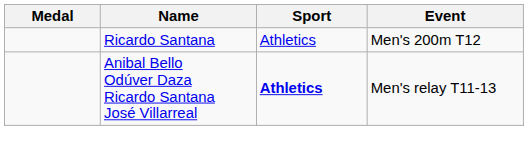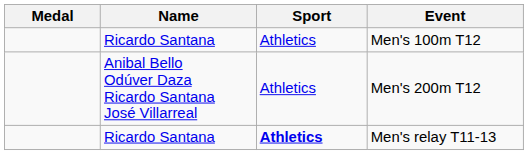 <table class="wikitable">
 <tr>
 <th style="width:6em">Medal</th>
 <th style="width:10em">Name</th>
 <th style="width:7em">Sport</th>
 <th style="width:10em">Event</th>
 </tr>
 <tr>
 <td></td>
 <td><a href='#'>Ricardo Santana</a></td>
 <td><a href='#'>Athletics</a></td>
+<td>Men's 100m T12</td>
+</tr>
+<tr>
+<td></td>
+<td><a href='#'>Anibal Bello</a><br> <a href='#'>Odúver Daza</a><br> <a href='#'>Ricardo Santana</a><br> <a href='#'>José Villarreal</a></td>
+<td><a href='#'>Athletics</a></td>
 <td>Men's 200m T12</td>
 </tr>
 <tr>
 <td></td>
-<td><a href='#'>Anibal Bello</a><br> <a href='#'>Odúver Daza</a><br> <a href='#'>Ricardo Santana</a><br> <a href='#'>José Villarreal</a></td>
+<td><a href='#'>Ricardo Santana</a></td>
 <td><strong><a href='#'>Athletics</a></strong></td>
 <td>Men's  relay T11-13</td>
 </tr>
 </table>
